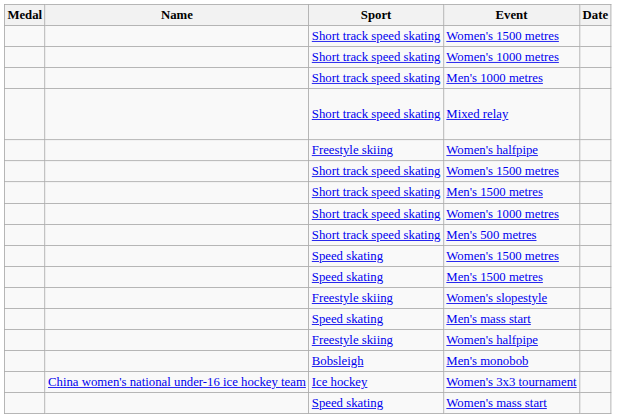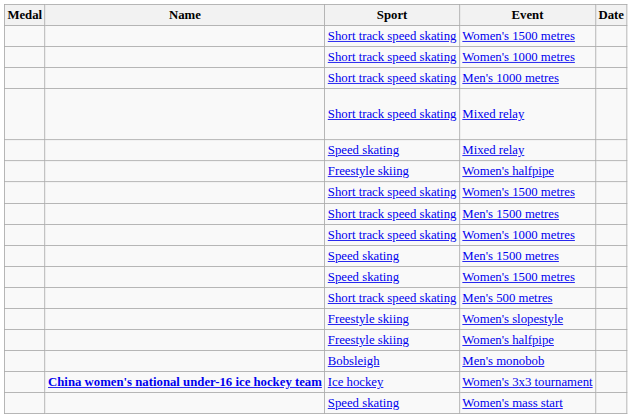 <table class="wikitable sortable" style="font-size:95%;">
 <tr>
 <th>Medal</th>
 <th>Name</th>
 <th>Sport</th>
 <th>Event</th>
 <th>Date</th>
 </tr>
 <tr>
 <td></td>
 <td></td>
 <td><a href='#'>Short track speed skating</a></td>
 <td><a href='#'>Women's 1500 metres</a></td>
 <td></td>
 </tr>
 <tr>
 <td></td>
 <td></td>
 <td><a href='#'>Short track speed skating</a></td>
 <td><a href='#'>Women's 1000 metres</a></td>
 <td></td>
 </tr>
 <tr>
 <td></td>
 <td></td>
 <td><a href='#'>Short track speed skating</a></td>
 <td><a href='#'>Men's 1000 metres</a></td>
 <td></td>
 </tr>
 <tr>
 <td></td>
 <td><br><br><br></td>
 <td><a href='#'>Short track speed skating</a></td>
 <td><a href='#'>Mixed relay</a></td>
 <td></td>
 </tr>
 <tr>
 <td></td>
+<td><br></td>
+<td><a href='#'>Speed skating</a></td>
+<td><a href='#'>Mixed relay</a></td>
+<td></td>
+</tr>
+<tr>
+<td></td>
 <td></td>
 <td><a href='#'>Freestyle skiing</a></td>
 <td><a href='#'>Women's halfpipe</a></td>
 <td></td>
 </tr>
 <tr>
 <td></td>
 <td></td>
 <td><a href='#'>Short track speed skating</a></td>
 <td><a href='#'>Women's 1500 metres</a></td>
 <td></td>
 </tr>
 <tr>
 <td></td>
 <td></td>
 <td><a href='#'>Short track speed skating</a></td>
 <td><a href='#'>Men's 1500 metres</a></td>
 <td></td>
 </tr>
 <tr>
 <td></td>
 <td></td>
 <td><a href='#'>Short track speed skating</a></td>
 <td><a href='#'>Women's 1000 metres</a></td>
 <td></td>
 </tr>
 <tr>
 <td></td>
 <td></td>
-<td><a href='#'>Short track speed skating</a></td>
-<td><a href='#'>Men's 500 metres</a></td>
+<td><a href='#'>Speed skating</a></td>
+<td><a href='#'>Men's 1500 metres</a></td>
 <td></td>
 </tr>
 <tr>
 <td></td>
 <td></td>
 <td><a href='#'>Speed skating</a></td>
 <td><a href='#'>Women's 1500 metres</a></td>
 <td></td>
 </tr>
 <tr>
 <td></td>
 <td></td>
-<td><a href='#'>Speed skating</a></td>
-<td><a href='#'>Men's 1500 metres</a></td>
+<td><a href='#'>Short track speed skating</a></td>
+<td><a href='#'>Men's 500 metres</a></td>
 <td></td>
 </tr>
 <tr>
 <td></td>
 <td></td>
 <td><a href='#'>Freestyle skiing</a></td>
 <td><a href='#'>Women's slopestyle</a></td>
-<td></td>
-</tr>
-<tr>
-<td></td>
-<td></td>
-<td><a href='#'>Speed skating</a></td>
-<td><a href='#'>Men's mass start</a></td>
 <td></td>
 </tr>
 <tr>
 <td></td>
 <td></td>
 <td><a href='#'>Freestyle skiing</a></td>
 <td><a href='#'>Women's halfpipe</a></td>
 <td></td>
 </tr>
 <tr>
 <td></td>
 <td></td>
 <td><a href='#'>Bobsleigh</a></td>
 <td><a href='#'>Men's monobob</a></td>
 <td></td>
 </tr>
 <tr>
 <td></td>
-<td><a href='#'>China women's national under-16 ice hockey team</a></td>
+<td><strong><a href='#'>China women's national under-16 ice hockey team</a></strong></td>
 <td><a href='#'>Ice hockey</a></td>
 <td><a href='#'>Women's 3x3 tournament</a></td>
 <td></td>
 </tr>
 <tr>
 <td></td>
 <td></td>
 <td><a href='#'>Speed skating</a></td>
 <td><a href='#'>Women's mass start</a></td>
 <td></td>
 </tr>
 </table>
